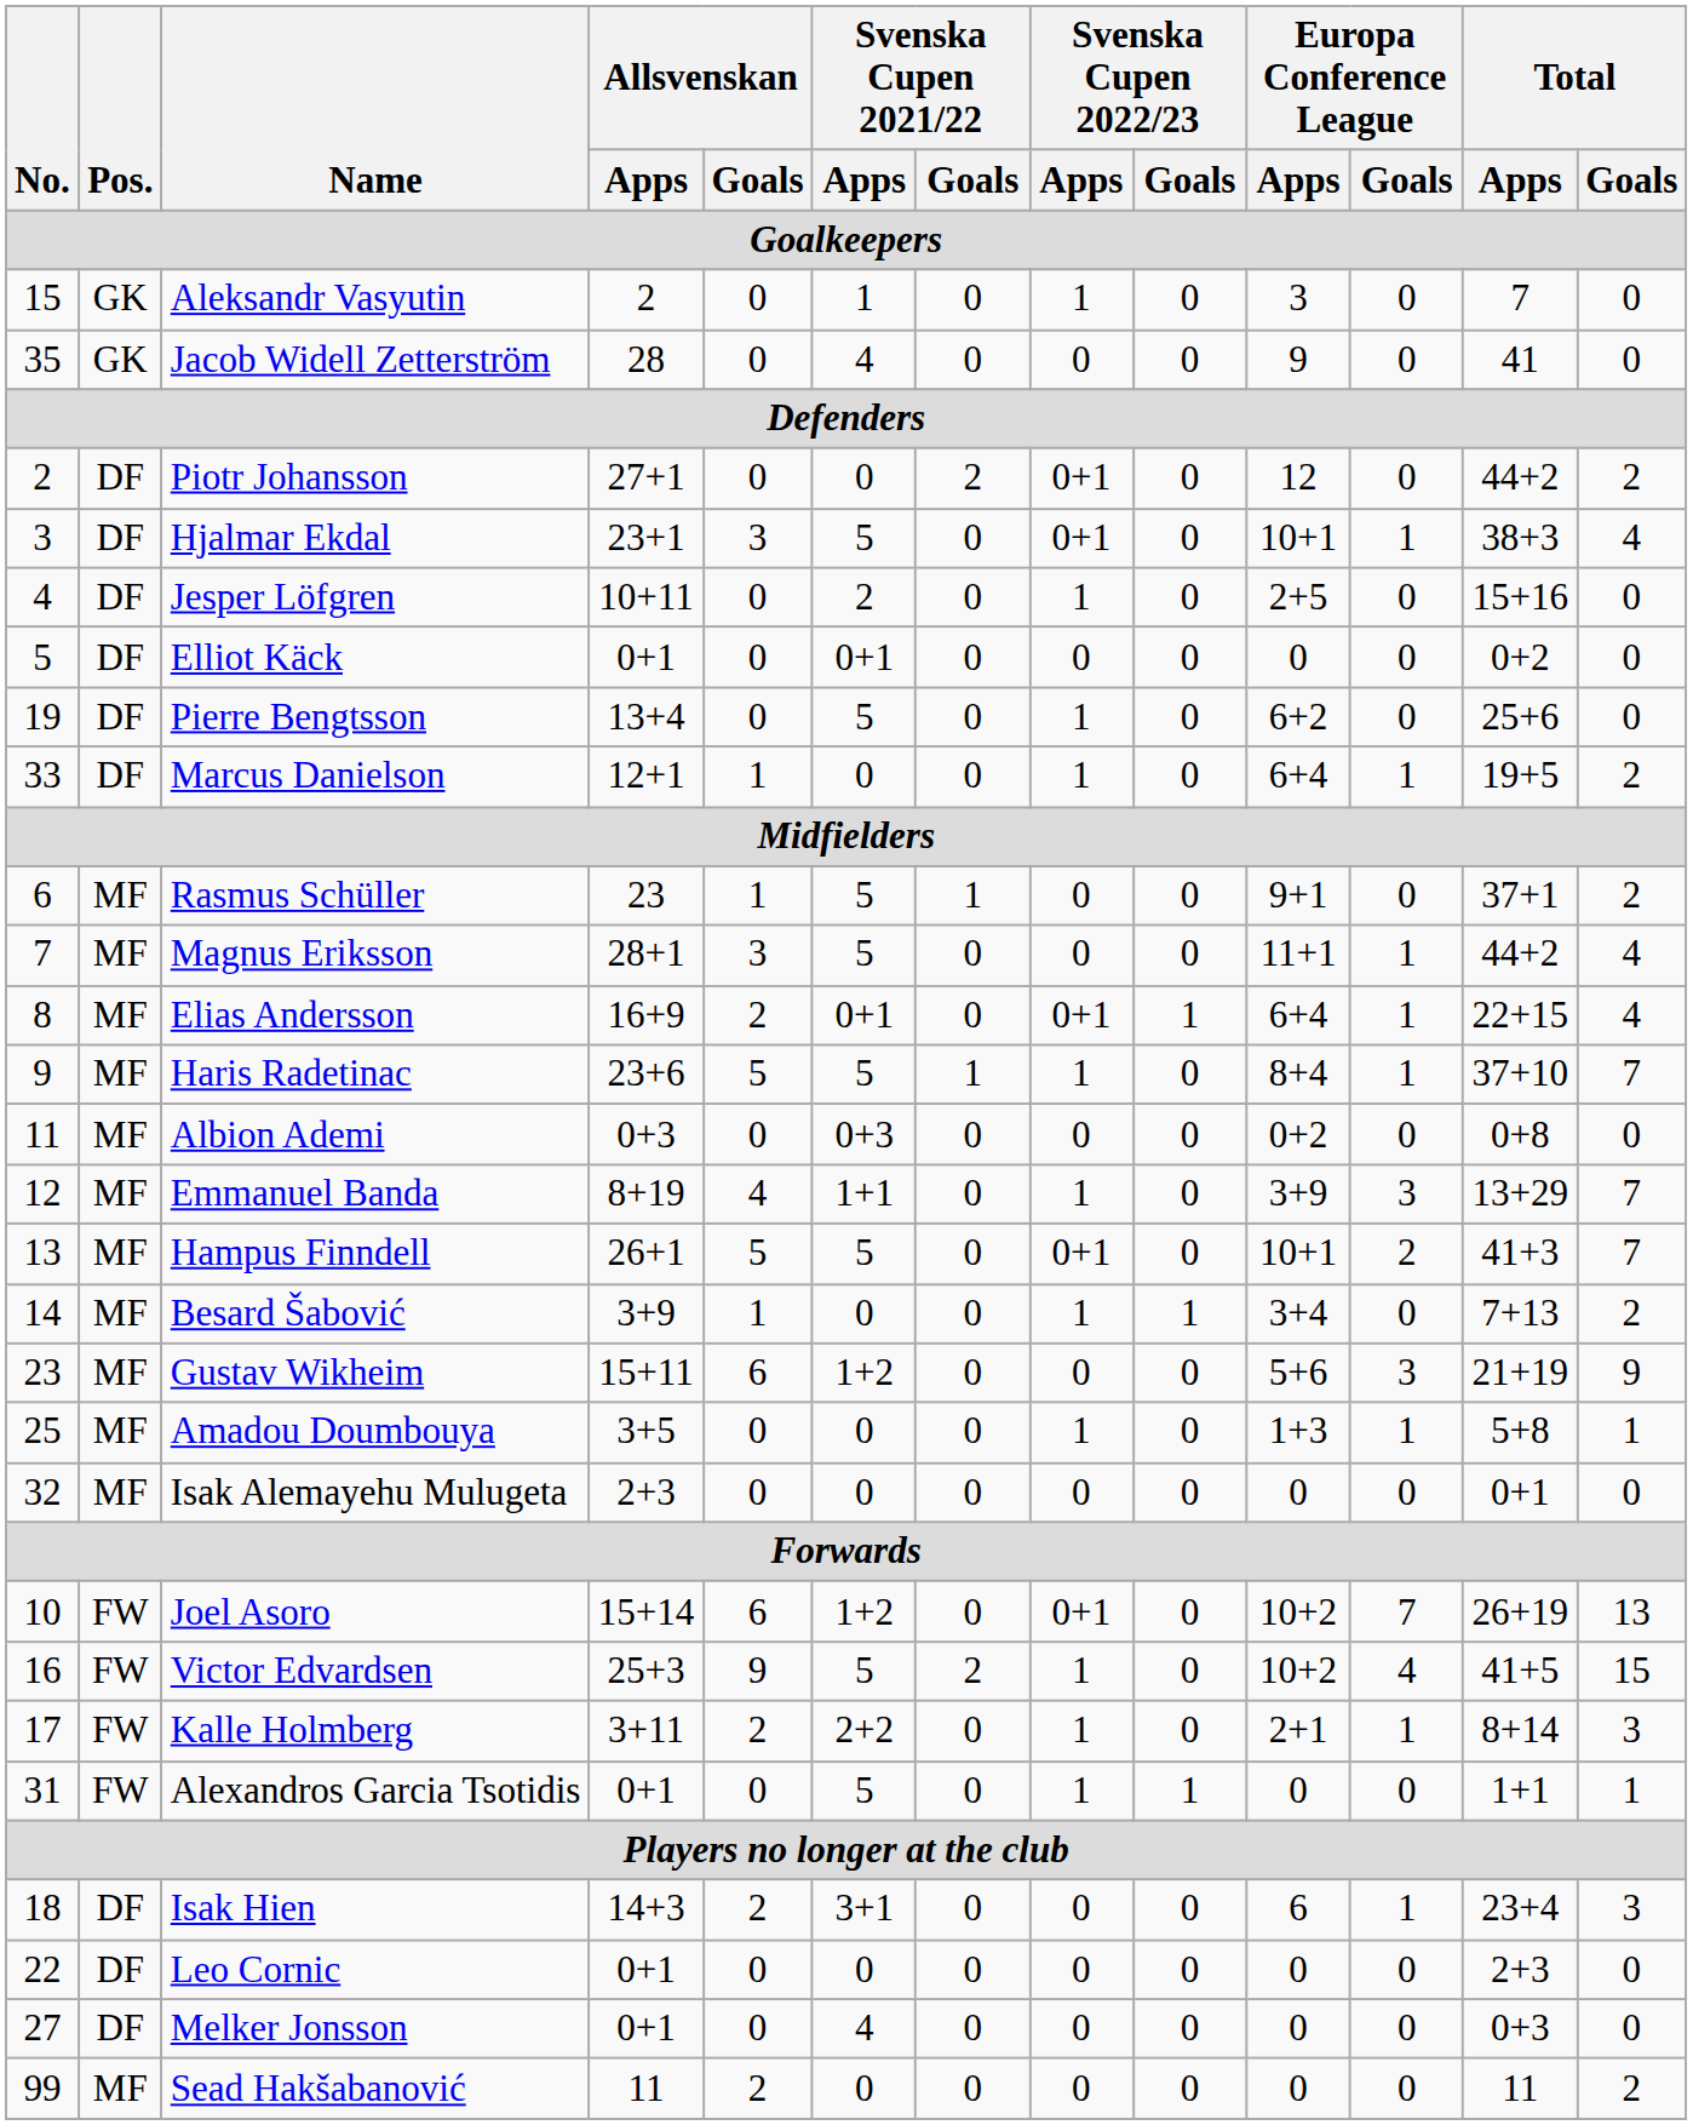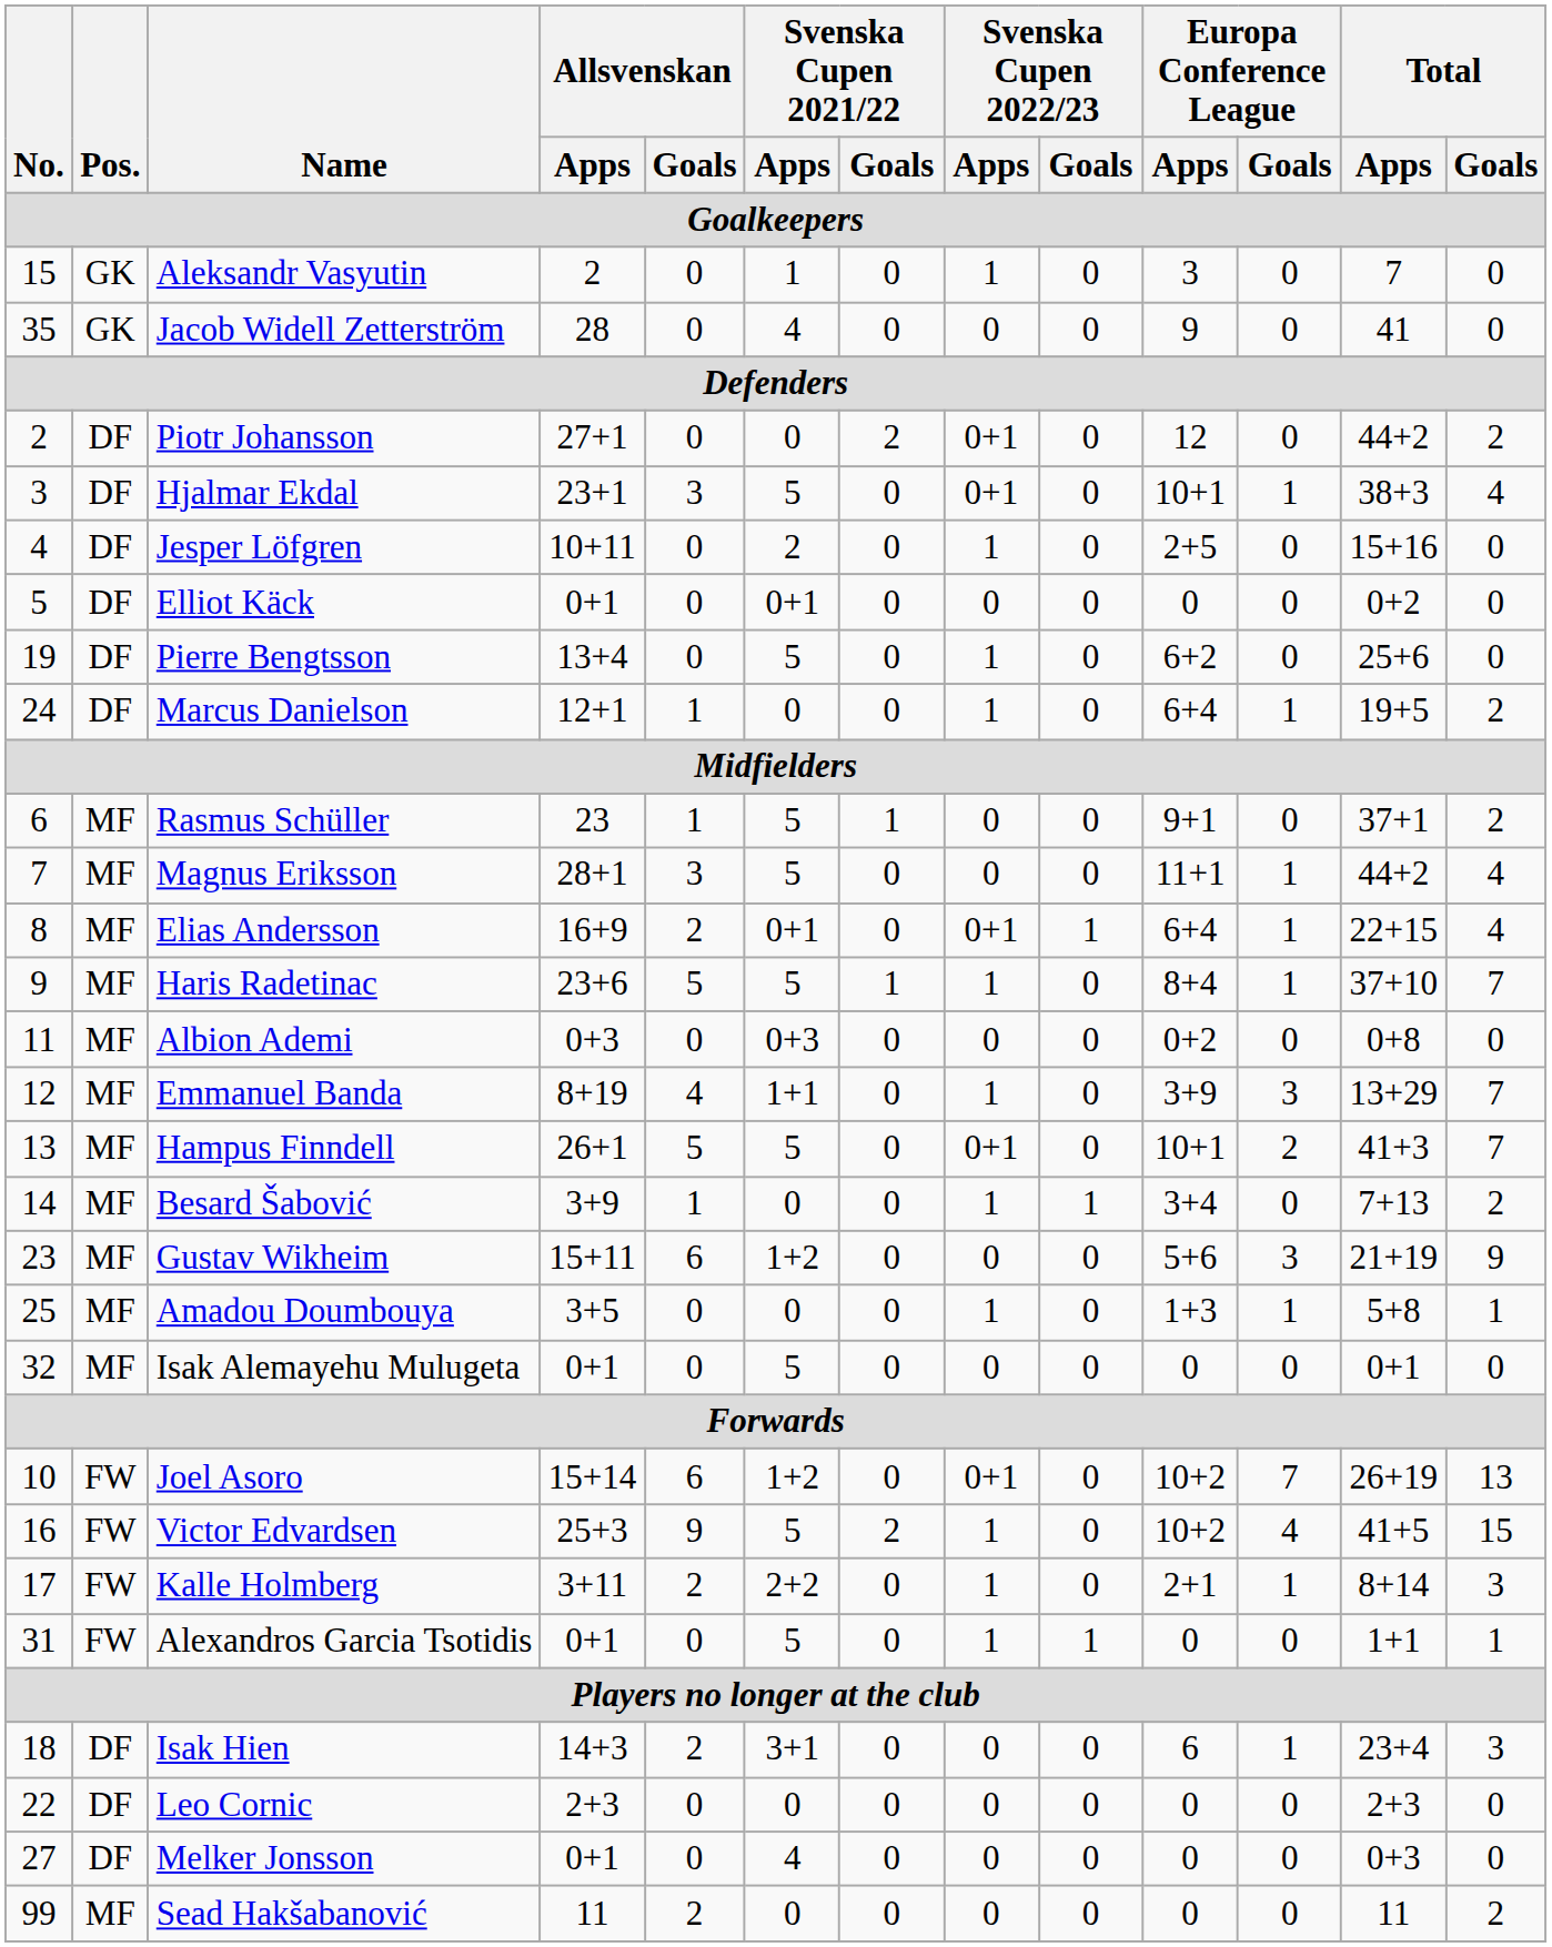 <table class="wikitable sortable" style="text-align:center">
 <tr>
 <th rowspan="2" style="vertical-align:bottom;">No.</th>
 <th rowspan="2" style="vertical-align:bottom;">Pos.</th>
 <th rowspan="2" style="vertical-align:bottom;">Name</th>
 <th colspan="2" style="width:85px;">Allsvenskan</th>
 <th colspan="2" style="width:85px;">Svenska Cupen 2021/22</th>
 <th colspan="2" style="width:85px;">Svenska Cupen 2022/23</th>
 <th colspan="2" style="width:85px;">Europa Conference League</th>
 <th colspan="2" style="width:85px;">Total</th>
 </tr>
 <tr>
 <th>Apps</th>
 <th>Goals</th>
 <th>Apps</th>
 <th>Goals</th>
 <th>Apps</th>
 <th>Goals</th>
 <th>Apps</th>
 <th>Goals</th>
 <th>Apps</th>
 <th>Goals</th>
 </tr>
 <tr>
 <th colspan=16 style=background:#dcdcdc; text-align:center><em>Goalkeepers</em></th>
 </tr>
 <tr>
 <td>15</td>
 <td>GK</td>
 <td align="left"> <a href='#'>Aleksandr Vasyutin</a></td>
 <td>2</td>
 <td>0</td>
 <td>1</td>
 <td>0</td>
 <td>1</td>
 <td>0</td>
 <td>3</td>
 <td>0</td>
 <td>7</td>
 <td>0</td>
 </tr>
 <tr>
 <td>35</td>
 <td>GK</td>
 <td align="left"> <a href='#'>Jacob Widell Zetterström</a></td>
 <td>28</td>
 <td>0</td>
 <td>4</td>
 <td>0</td>
 <td>0</td>
 <td>0</td>
 <td>9</td>
 <td>0</td>
 <td>41</td>
 <td>0</td>
 </tr>
 <tr>
 <th colspan=16 style=background:#dcdcdc; text-align:center><em>Defenders</em></th>
 </tr>
 <tr>
 <td>2</td>
 <td>DF</td>
 <td align="left"> <a href='#'>Piotr Johansson</a></td>
 <td>27+1</td>
 <td>0</td>
 <td>0</td>
 <td>2</td>
 <td>0+1</td>
 <td>0</td>
 <td>12</td>
 <td>0</td>
 <td>44+2</td>
 <td>2</td>
 </tr>
 <tr>
 <td>3</td>
 <td>DF</td>
 <td align="left"> <a href='#'>Hjalmar Ekdal</a></td>
 <td>23+1</td>
 <td>3</td>
 <td>5</td>
 <td>0</td>
 <td>0+1</td>
 <td>0</td>
 <td>10+1</td>
 <td>1</td>
 <td>38+3</td>
 <td>4</td>
 </tr>
 <tr>
 <td>4</td>
 <td>DF</td>
 <td align="left"> <a href='#'>Jesper Löfgren</a></td>
 <td>10+11</td>
 <td>0</td>
 <td>2</td>
 <td>0</td>
 <td>1</td>
 <td>0</td>
 <td>2+5</td>
 <td>0</td>
 <td>15+16</td>
 <td>0</td>
 </tr>
 <tr>
 <td>5</td>
 <td>DF</td>
 <td align="left"> <a href='#'>Elliot Käck</a></td>
 <td>0+1</td>
 <td>0</td>
 <td>0+1</td>
 <td>0</td>
 <td>0</td>
 <td>0</td>
 <td>0</td>
 <td>0</td>
 <td>0+2</td>
 <td>0</td>
 </tr>
 <tr>
 <td>19</td>
 <td>DF</td>
 <td align="left"> <a href='#'>Pierre Bengtsson</a></td>
 <td>13+4</td>
 <td>0</td>
 <td>5</td>
 <td>0</td>
 <td>1</td>
 <td>0</td>
 <td>6+2</td>
 <td>0</td>
 <td>25+6</td>
 <td>0</td>
 </tr>
 <tr>
-<td>33</td>
+<td>24</td>
 <td>DF</td>
 <td align="left"> <a href='#'>Marcus Danielson</a></td>
 <td>12+1</td>
 <td>1</td>
 <td>0</td>
 <td>0</td>
 <td>1</td>
 <td>0</td>
 <td>6+4</td>
 <td>1</td>
 <td>19+5</td>
 <td>2</td>
 </tr>
 <tr>
 <th colspan=16 style=background:#dcdcdc; text-align:center><em>Midfielders</em></th>
 </tr>
 <tr>
 <td>6</td>
 <td>MF</td>
 <td align="left"> <a href='#'>Rasmus Schüller</a></td>
 <td>23</td>
 <td>1</td>
 <td>5</td>
 <td>1</td>
 <td>0</td>
 <td>0</td>
 <td>9+1</td>
 <td>0</td>
 <td>37+1</td>
 <td>2</td>
 </tr>
 <tr>
 <td>7</td>
 <td>MF</td>
 <td align="left"> <a href='#'>Magnus Eriksson</a></td>
 <td>28+1</td>
 <td>3</td>
 <td>5</td>
 <td>0</td>
 <td>0</td>
 <td>0</td>
 <td>11+1</td>
 <td>1</td>
 <td>44+2</td>
 <td>4</td>
 </tr>
 <tr>
 <td>8</td>
 <td>MF</td>
 <td align="left"> <a href='#'>Elias Andersson</a></td>
 <td>16+9</td>
 <td>2</td>
 <td>0+1</td>
 <td>0</td>
 <td>0+1</td>
 <td>1</td>
 <td>6+4</td>
 <td>1</td>
 <td>22+15</td>
 <td>4</td>
 </tr>
 <tr>
 <td>9</td>
 <td>MF</td>
 <td align="left"> <a href='#'>Haris Radetinac</a></td>
 <td>23+6</td>
 <td>5</td>
 <td>5</td>
 <td>1</td>
 <td>1</td>
 <td>0</td>
 <td>8+4</td>
 <td>1</td>
 <td>37+10</td>
 <td>7</td>
 </tr>
 <tr>
 <td>11</td>
 <td>MF</td>
 <td align="left"> <a href='#'>Albion Ademi</a></td>
 <td>0+3</td>
 <td>0</td>
 <td>0+3</td>
 <td>0</td>
 <td>0</td>
 <td>0</td>
 <td>0+2</td>
 <td>0</td>
 <td>0+8</td>
 <td>0</td>
 </tr>
 <tr>
 <td>12</td>
 <td>MF</td>
 <td align="left"> <a href='#'>Emmanuel Banda</a></td>
 <td>8+19</td>
 <td>4</td>
 <td>1+1</td>
 <td>0</td>
 <td>1</td>
 <td>0</td>
 <td>3+9</td>
 <td>3</td>
 <td>13+29</td>
 <td>7</td>
 </tr>
 <tr>
 <td>13</td>
 <td>MF</td>
 <td align="left"> <a href='#'>Hampus Finndell</a></td>
 <td>26+1</td>
 <td>5</td>
 <td>5</td>
 <td>0</td>
 <td>0+1</td>
 <td>0</td>
 <td>10+1</td>
 <td>2</td>
 <td>41+3</td>
 <td>7</td>
 </tr>
 <tr>
 <td>14</td>
 <td>MF</td>
 <td align="left"> <a href='#'>Besard Šabović</a></td>
 <td>3+9</td>
 <td>1</td>
 <td>0</td>
 <td>0</td>
 <td>1</td>
 <td>1</td>
 <td>3+4</td>
 <td>0</td>
 <td>7+13</td>
 <td>2</td>
 </tr>
 <tr>
 <td>23</td>
 <td>MF</td>
 <td align="left"> <a href='#'>Gustav Wikheim</a></td>
 <td>15+11</td>
 <td>6</td>
 <td>1+2</td>
 <td>0</td>
 <td>0</td>
 <td>0</td>
 <td>5+6</td>
 <td>3</td>
 <td>21+19</td>
 <td>9</td>
 </tr>
 <tr>
 <td>25</td>
 <td>MF</td>
 <td align="left"> <a href='#'>Amadou Doumbouya</a></td>
 <td>3+5</td>
 <td>0</td>
 <td>0</td>
 <td>0</td>
 <td>1</td>
 <td>0</td>
 <td>1+3</td>
 <td>1</td>
 <td>5+8</td>
 <td>1</td>
 </tr>
 <tr>
 <td>32</td>
 <td>MF</td>
 <td align="left"> Isak Alemayehu Mulugeta</td>
-<td>2+3</td>
+<td>0+1</td>
 <td>0</td>
-<td>0</td>
+<td>5</td>
 <td>0</td>
 <td>0</td>
 <td>0</td>
 <td>0</td>
 <td>0</td>
 <td>0+1</td>
 <td>0</td>
 </tr>
 <tr>
 <th colspan=16 style=background:#dcdcdc; text-align:center><em>Forwards</em></th>
 </tr>
 <tr>
 <td>10</td>
 <td>FW</td>
 <td align="left"> <a href='#'>Joel Asoro</a></td>
 <td>15+14</td>
 <td>6</td>
 <td>1+2</td>
 <td>0</td>
 <td>0+1</td>
 <td>0</td>
 <td>10+2</td>
 <td>7</td>
 <td>26+19</td>
 <td>13</td>
 </tr>
 <tr>
 <td>16</td>
 <td>FW</td>
 <td align="left"> <a href='#'>Victor Edvardsen</a></td>
 <td>25+3</td>
 <td>9</td>
 <td>5</td>
 <td>2</td>
 <td>1</td>
 <td>0</td>
 <td>10+2</td>
 <td>4</td>
 <td>41+5</td>
 <td>15</td>
 </tr>
 <tr>
 <td>17</td>
 <td>FW</td>
 <td align="left"> <a href='#'>Kalle Holmberg</a></td>
 <td>3+11</td>
 <td>2</td>
 <td>2+2</td>
 <td>0</td>
 <td>1</td>
 <td>0</td>
 <td>2+1</td>
 <td>1</td>
 <td>8+14</td>
 <td>3</td>
 </tr>
 <tr>
 <td>31</td>
 <td>FW</td>
 <td align="left"> Alexandros Garcia Tsotidis</td>
 <td>0+1</td>
 <td>0</td>
 <td>5</td>
 <td>0</td>
 <td>1</td>
 <td>1</td>
 <td>0</td>
 <td>0</td>
 <td>1+1</td>
 <td>1</td>
 </tr>
 <tr>
 <th colspan=16 style=background:#dcdcdc; text-align:center><em>Players no longer at the club</em></th>
 </tr>
 <tr>
 <td>18</td>
 <td>DF</td>
 <td align="left"> <a href='#'>Isak Hien</a></td>
 <td>14+3</td>
 <td>2</td>
 <td>3+1</td>
 <td>0</td>
 <td>0</td>
 <td>0</td>
 <td>6</td>
 <td>1</td>
 <td>23+4</td>
 <td>3</td>
 </tr>
 <tr>
 <td>22</td>
 <td>DF</td>
 <td align="left"> <a href='#'>Leo Cornic</a></td>
-<td>0+1</td>
+<td>2+3</td>
 <td>0</td>
 <td>0</td>
 <td>0</td>
 <td>0</td>
 <td>0</td>
 <td>0</td>
 <td>0</td>
 <td>2+3</td>
 <td>0</td>
 </tr>
 <tr>
 <td>27</td>
 <td>DF</td>
 <td align="left"> <a href='#'>Melker Jonsson</a></td>
 <td>0+1</td>
 <td>0</td>
 <td>4</td>
 <td>0</td>
 <td>0</td>
 <td>0</td>
 <td>0</td>
 <td>0</td>
 <td>0+3</td>
 <td>0</td>
 </tr>
 <tr>
 <td>99</td>
 <td>MF</td>
 <td align="left"> <a href='#'>Sead Hakšabanović</a></td>
 <td>11</td>
 <td>2</td>
 <td>0</td>
 <td>0</td>
 <td>0</td>
 <td>0</td>
 <td>0</td>
 <td>0</td>
 <td>11</td>
 <td>2</td>
 </tr>
 <tr>
 </tr>
 </table>
